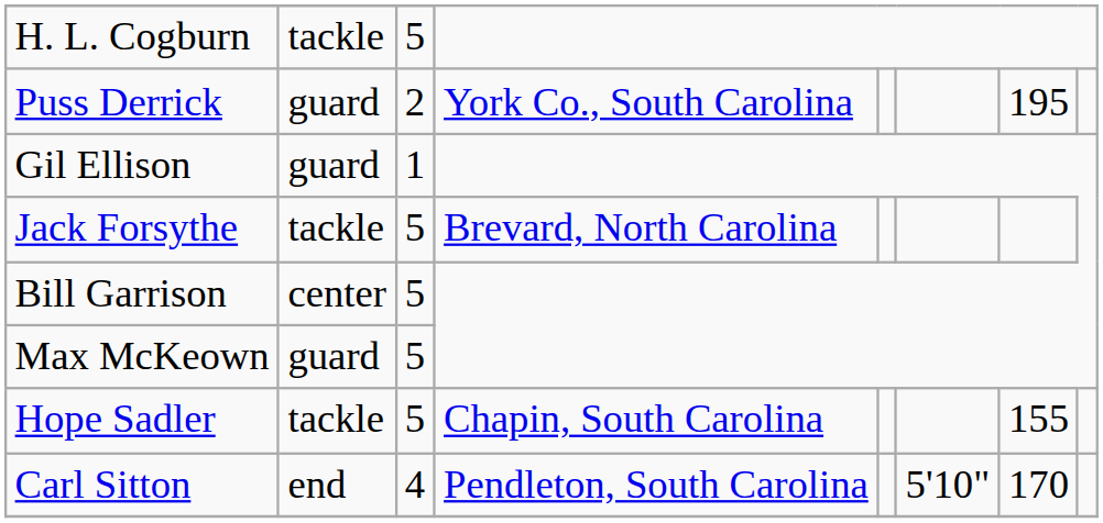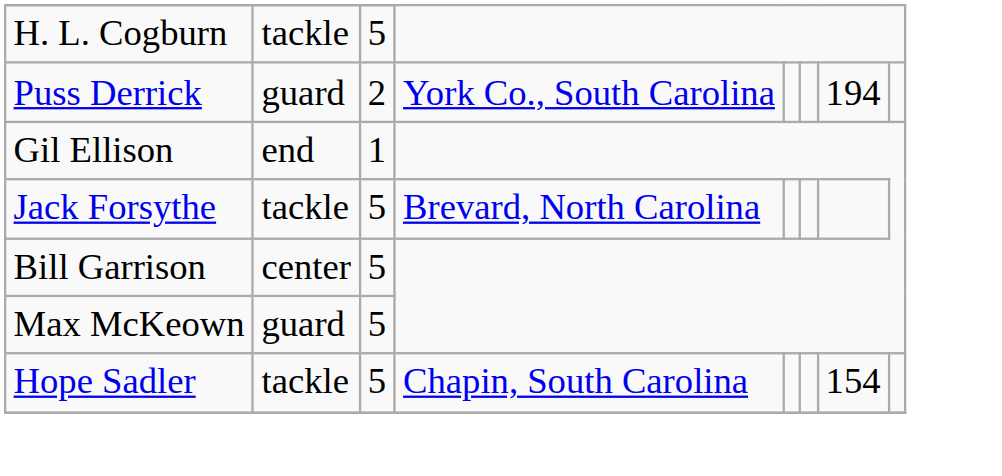 <table class="wikitable">
 <tr>
 </tr>
 <tr>
 <td>H. L. Cogburn</td>
 <td>tackle</td>
 <td>5</td>
 </tr>
 <tr>
 <td><a href='#'>Puss Derrick</a></td>
 <td>guard</td>
 <td>2</td>
 <td><a href='#'>York Co., South Carolina</a></td>
 <td></td>
 <td></td>
-<td>195</td>
+<td>194</td>
 <td></td>
 </tr>
 <tr>
 <td>Gil Ellison</td>
-<td>guard</td>
+<td>end</td>
 <td>1</td>
 </tr>
 <tr>
 <td><a href='#'>Jack Forsythe</a></td>
 <td>tackle</td>
 <td>5</td>
 <td><a href='#'>Brevard, North Carolina</a></td>
 <td></td>
 <td></td>
 <td></td>
 </tr>
 <tr>
 <td>Bill Garrison</td>
 <td>center</td>
 <td>5</td>
 </tr>
 <tr>
 <td>Max McKeown</td>
 <td>guard</td>
 <td>5</td>
 </tr>
 <tr>
 <td><a href='#'>Hope Sadler</a></td>
 <td>tackle</td>
 <td>5</td>
 <td><a href='#'>Chapin, South Carolina</a></td>
 <td></td>
 <td></td>
-<td>155</td>
-<td></td>
-</tr>
-<tr>
-<td><a href='#'>Carl Sitton</a></td>
-<td>end</td>
-<td>4</td>
-<td><a href='#'>Pendleton, South Carolina</a></td>
-<td></td>
-<td>5'10"</td>
-<td>170</td>
+<td>154</td>
 <td></td>
 </tr>
 <tr>
 </tr>
 </table>
